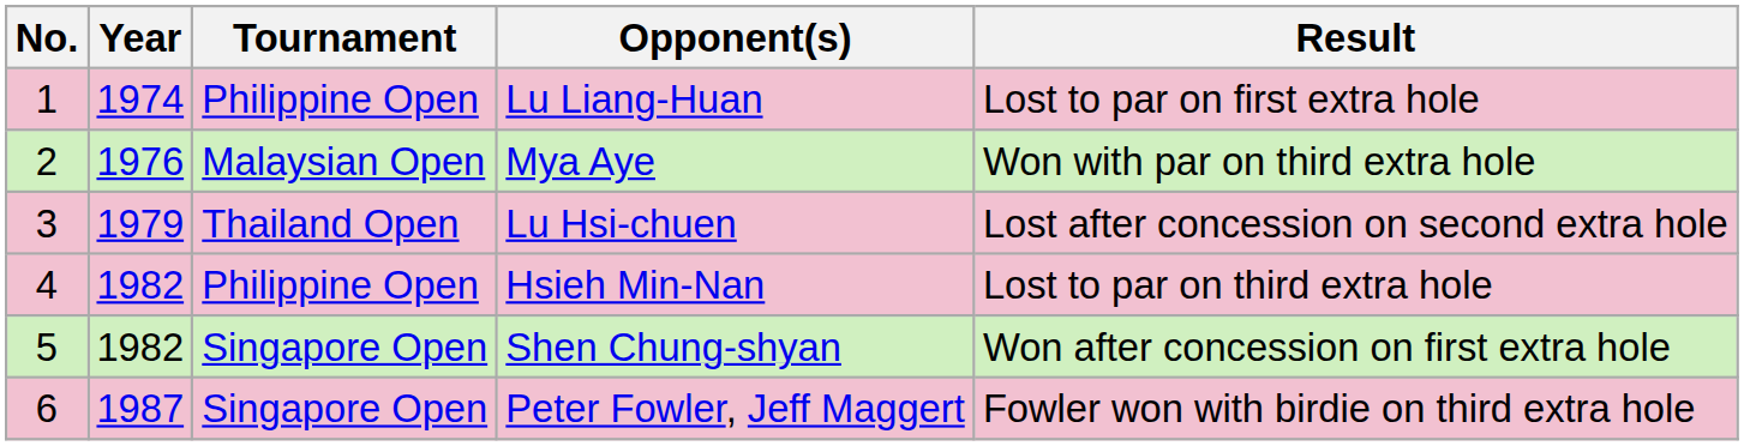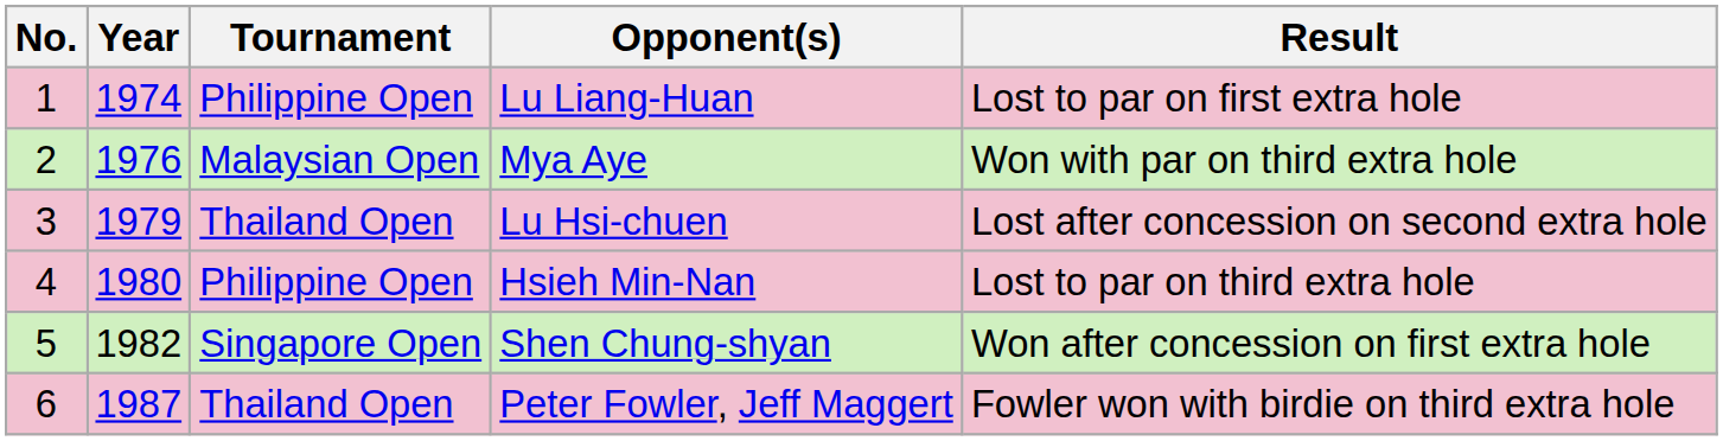 <table class="wikitable" style="font-size:95%;">
 <tr>
 <th>No.</th>
 <th>Year</th>
 <th>Tournament</th>
 <th>Opponent(s)</th>
 <th>Result</th>
 </tr>
 <tr style="background:#F2C1D1;">
 <td align=center>1</td>
 <td><a href='#'>1974</a></td>
 <td><a href='#'>Philippine Open</a></td>
 <td> <a href='#'>Lu Liang-Huan</a></td>
 <td>Lost to par on first extra hole</td>
 </tr>
 <tr style="background:#D0F0C0;">
 <td align=center>2</td>
 <td><a href='#'>1976</a></td>
 <td><a href='#'>Malaysian Open</a></td>
 <td> <a href='#'>Mya Aye</a></td>
 <td>Won with par on third extra hole</td>
 </tr>
 <tr style="background:#F2C1D1;">
 <td align=center>3</td>
 <td><a href='#'>1979</a></td>
 <td><a href='#'>Thailand Open</a></td>
 <td> <a href='#'>Lu Hsi-chuen</a></td>
 <td>Lost after concession on second extra hole</td>
 </tr>
 <tr style="background:#F2C1D1;">
 <td align=center>4</td>
-<td><a href='#'>1982</a></td>
+<td><a href='#'>1980</a></td>
 <td><a href='#'>Philippine Open</a></td>
 <td> <a href='#'>Hsieh Min-Nan</a></td>
 <td>Lost to par on third extra hole</td>
 </tr>
 <tr style="background:#D0F0C0;">
 <td align=center>5</td>
 <td>1982</td>
 <td><a href='#'>Singapore Open</a></td>
 <td> <a href='#'>Shen Chung-shyan</a></td>
 <td>Won after concession on first extra hole</td>
 </tr>
 <tr style="background:#F2C1D1;">
 <td align=center>6</td>
 <td><a href='#'>1987</a></td>
-<td><a href='#'>Singapore Open</a></td>
+<td><a href='#'>Thailand Open</a></td>
 <td> <a href='#'>Peter Fowler</a>,  <a href='#'>Jeff Maggert</a></td>
 <td>Fowler won with birdie on third extra hole</td>
 </tr>
 </table>
